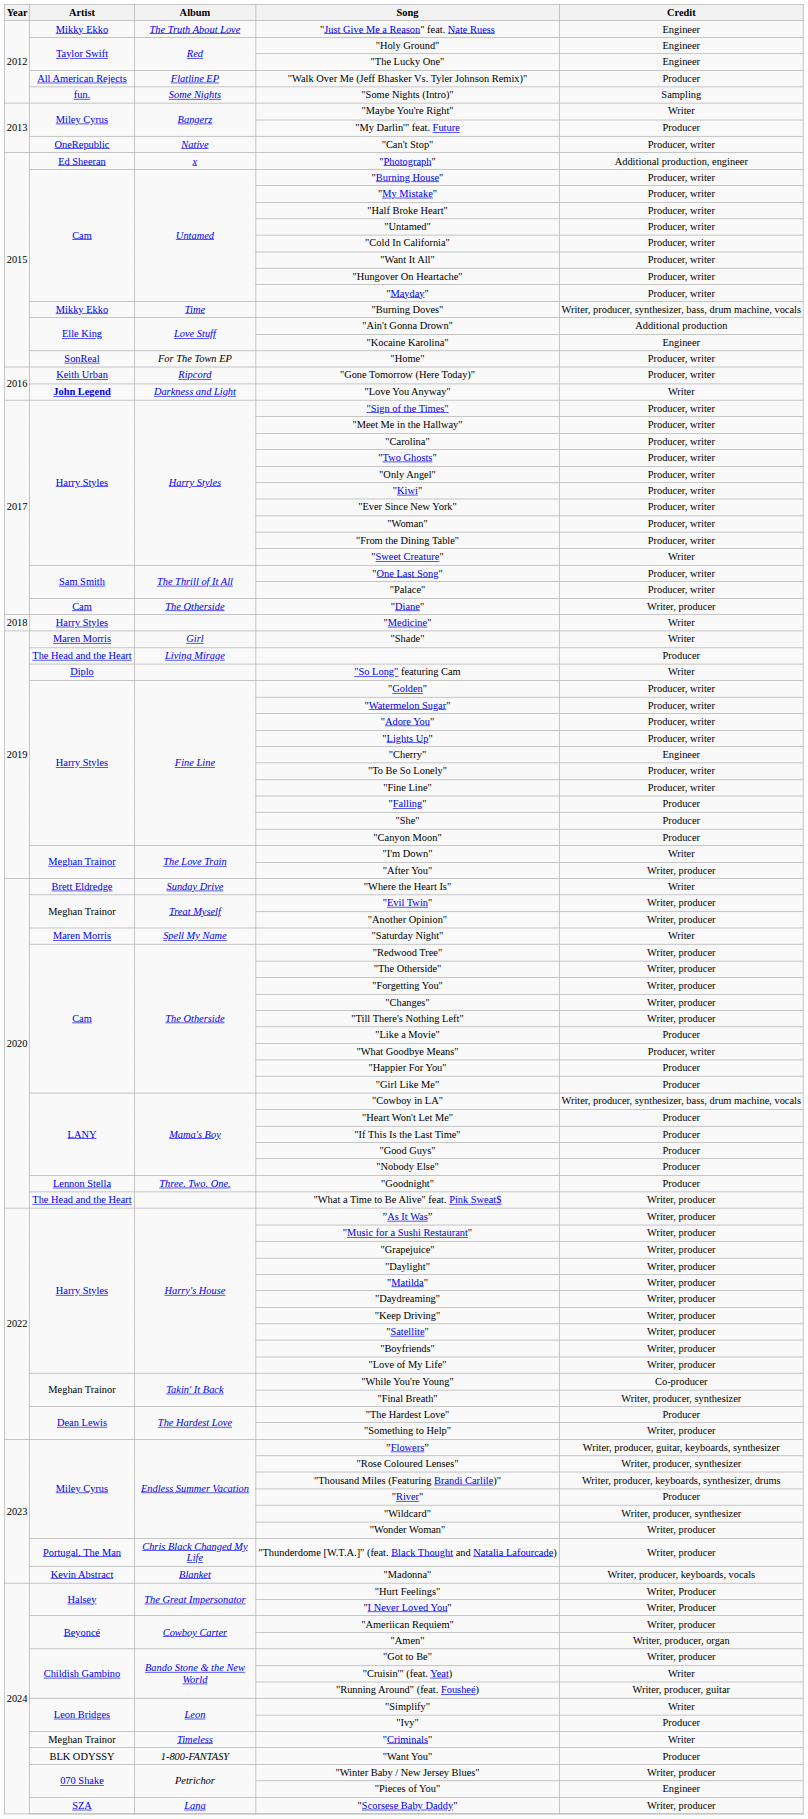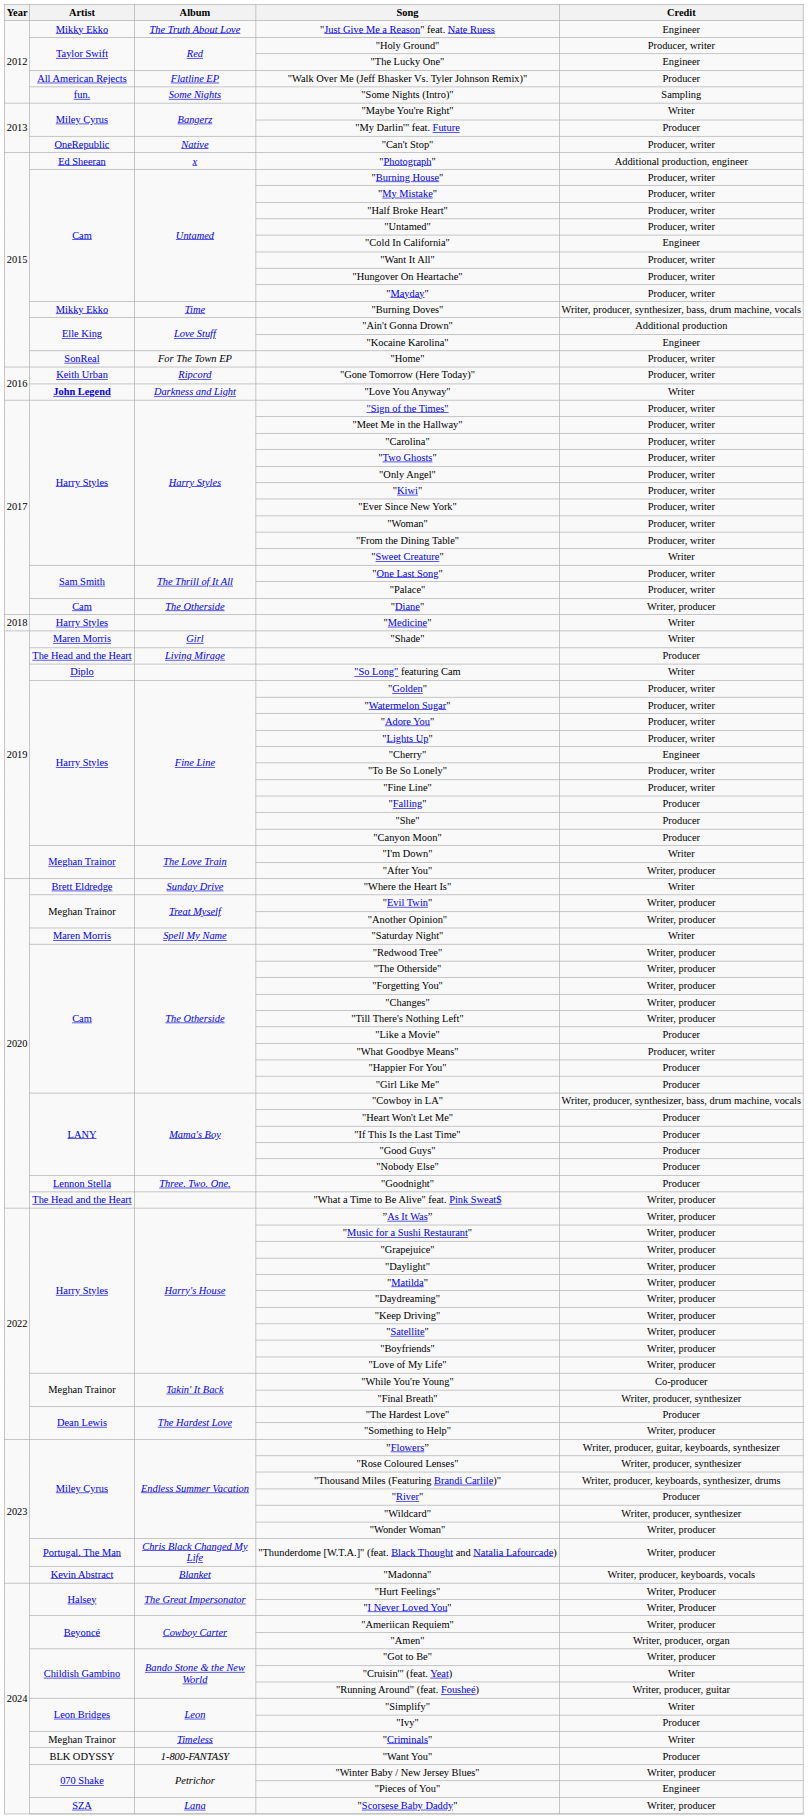 <table class="wikitable plainrowheaders" style="text-align:center;">
 <tr>
 <th scope="col">Year</th>
 <th scope="col">Artist</th>
 <th scope="col" style="width:180px;">Album</th>
 <th scope="col">Song</th>
 <th scope="col">Credit</th>
 </tr>
 <tr>
 <td rowspan="5">2012</td>
 <td><a href='#'>Mikky Ekko</a></td>
 <td><em><a href='#'>The Truth About Love</a></em></td>
 <td>"<a href='#'>Just Give Me a Reason</a>" feat. <a href='#'>Nate Ruess</a></td>
 <td>Engineer</td>
 </tr>
 <tr>
 <td rowspan="2"><a href='#'>Taylor Swift</a></td>
 <td rowspan="2"><em><a href='#'>Red</a></em></td>
 <td>"Holy Ground"</td>
-<td>Engineer</td>
+<td>Producer, writer</td>
 </tr>
 <tr>
 <td>"The Lucky One"</td>
 <td>Engineer</td>
 </tr>
 <tr>
 <td><a href='#'>All American Rejects</a></td>
 <td><em><a href='#'>Flatline EP</a></em></td>
 <td>"Walk Over Me (Jeff Bhasker Vs. Tyler Johnson Remix)"</td>
 <td>Producer</td>
 </tr>
 <tr>
 <td><a href='#'>fun.</a></td>
 <td><a href='#'><em>Some Nights</em></a></td>
 <td>"Some Nights (Intro)"</td>
 <td>Sampling</td>
 </tr>
 <tr>
 <td rowspan="3">2013</td>
 <td rowspan="2"><a href='#'>Miley Cyrus</a></td>
 <td rowspan="2"><em><a href='#'>Bangerz</a></em></td>
 <td>"Maybe You're Right"</td>
 <td>Writer</td>
 </tr>
 <tr>
 <td>"My Darlin'" feat. <a href='#'>Future</a></td>
 <td>Producer</td>
 </tr>
 <tr>
 <td><a href='#'>OneRepublic</a></td>
 <td><em><a href='#'>Native</a></em></td>
 <td>"Can't Stop"</td>
 <td>Producer, writer</td>
 </tr>
 <tr>
 <td rowspan="13">2015</td>
 <td><a href='#'>Ed Sheeran</a></td>
 <td><a href='#'><em>x</em></a></td>
 <td>"<a href='#'>Photograph</a>"</td>
 <td>Additional production, engineer</td>
 </tr>
 <tr>
 <td rowspan="8"><a href='#'>Cam</a></td>
 <td rowspan="8"><em><a href='#'>Untamed</a></em></td>
 <td>"<a href='#'>Burning House</a>"</td>
 <td>Producer, writer</td>
 </tr>
 <tr>
 <td>"<a href='#'>My Mistake</a>"</td>
 <td>Producer, writer</td>
 </tr>
 <tr>
 <td>"Half Broke Heart"</td>
 <td>Producer, writer</td>
 </tr>
 <tr>
 <td>"Untamed"</td>
 <td>Producer, writer</td>
 </tr>
 <tr>
 <td>"Cold In California"</td>
-<td>Producer, writer</td>
+<td>Engineer</td>
 </tr>
 <tr>
 <td>"Want It All"</td>
 <td>Producer, writer</td>
 </tr>
 <tr>
 <td>"Hungover On Heartache"</td>
 <td>Producer, writer</td>
 </tr>
 <tr>
 <td>"<a href='#'>Mayday</a>"</td>
 <td>Producer, writer</td>
 </tr>
 <tr>
 <td><a href='#'>Mikky Ekko</a></td>
 <td><a href='#'><em>Time</em></a></td>
 <td>"Burning Doves"</td>
 <td>Writer, producer, synthesizer, bass, drum machine, vocals</td>
 </tr>
 <tr>
 <td rowspan="2"><a href='#'>Elle King</a></td>
 <td rowspan="2"><em><a href='#'>Love Stuff</a></em></td>
 <td>"Ain't Gonna Drown"</td>
 <td>Additional production</td>
 </tr>
 <tr>
 <td>"Kocaine Karolina"</td>
 <td>Engineer</td>
 </tr>
 <tr>
 <td><a href='#'>SonReal</a></td>
 <td><em>For The Town EP</em></td>
 <td>"Home"</td>
 <td>Producer, writer</td>
 </tr>
 <tr>
 <td rowspan="2">2016</td>
 <td><a href='#'>Keith Urban</a></td>
 <td><em><a href='#'>Ripcord</a></em></td>
 <td>"Gone Tomorrow (Here Today)"</td>
 <td>Producer, writer</td>
 </tr>
 <tr>
 <td><strong><a href='#'>John Legend</a></strong></td>
 <td><em><a href='#'>Darkness and Light</a></em></td>
 <td>"Love You Anyway"</td>
 <td>Writer</td>
 </tr>
 <tr>
 <td rowspan="13">2017</td>
 <td rowspan="10"><a href='#'>Harry Styles</a></td>
 <td rowspan="10"><a href='#'><em>Harry Styles</em></a></td>
 <td><a href='#'>"Sign of the Times"</a></td>
 <td>Producer, writer</td>
 </tr>
 <tr>
 <td>"Meet Me in the Hallway"</td>
 <td>Producer, writer</td>
 </tr>
 <tr>
 <td>"Carolina"</td>
 <td>Producer, writer</td>
 </tr>
 <tr>
 <td>"<a href='#'>Two Ghosts</a>"</td>
 <td>Producer, writer</td>
 </tr>
 <tr>
 <td>"Only Angel"</td>
 <td>Producer, writer</td>
 </tr>
 <tr>
 <td>"<a href='#'>Kiwi</a>"</td>
 <td>Producer, writer</td>
 </tr>
 <tr>
 <td>"Ever Since New York"</td>
 <td>Producer, writer</td>
 </tr>
 <tr>
 <td>"Woman"</td>
 <td>Producer, writer</td>
 </tr>
 <tr>
 <td>"From the Dining Table"</td>
 <td>Producer, writer</td>
 </tr>
 <tr>
 <td>"<a href='#'>Sweet Creature</a>"</td>
 <td>Writer</td>
 </tr>
 <tr>
 <td rowspan="2"><a href='#'>Sam Smith</a></td>
 <td rowspan="2"><a href='#'><em>The Thrill of It All</em></a></td>
 <td>"<a href='#'>One Last Song</a>"</td>
 <td>Producer, writer</td>
 </tr>
 <tr>
 <td>"Palace"</td>
 <td>Producer, writer</td>
 </tr>
 <tr>
 <td><a href='#'>Cam</a></td>
 <td><em><a href='#'>The Otherside</a></em></td>
 <td>"<a href='#'>Diane</a>"</td>
 <td>Writer, producer</td>
 </tr>
 <tr>
 <td>2018</td>
 <td><a href='#'>Harry Styles</a></td>
 <td></td>
 <td>"<a href='#'>Medicine</a>"</td>
 <td>Writer</td>
 </tr>
 <tr>
 <td rowspan="15">2019</td>
 <td><a href='#'>Maren Morris</a></td>
 <td><em><a href='#'>Girl</a></em></td>
 <td>"Shade"</td>
 <td>Writer</td>
 </tr>
 <tr>
 <td><a href='#'>The Head and the Heart</a></td>
 <td><em><a href='#'>Living Mirage</a></em></td>
 <td></td>
 <td>Producer</td>
 </tr>
 <tr>
 <td><a href='#'>Diplo</a></td>
 <td></td>
 <td><a href='#'>"So Long"</a> featuring Cam</td>
 <td>Writer</td>
 </tr>
 <tr>
 <td rowspan="10"><a href='#'>Harry Styles</a></td>
 <td rowspan="10"><em><a href='#'>Fine Line</a></em></td>
 <td>"<a href='#'>Golden</a>"</td>
 <td>Producer, writer</td>
 </tr>
 <tr>
 <td>"<a href='#'>Watermelon Sugar</a>"</td>
 <td>Producer, writer</td>
 </tr>
 <tr>
 <td>"<a href='#'>Adore You</a>"</td>
 <td>Producer, writer</td>
 </tr>
 <tr>
 <td>"<a href='#'>Lights Up</a>"</td>
 <td>Producer, writer</td>
 </tr>
 <tr>
 <td>"Cherry"</td>
 <td>Engineer</td>
 </tr>
 <tr>
 <td>"To Be So Lonely"</td>
 <td>Producer, writer</td>
 </tr>
 <tr>
 <td>"Fine Line"</td>
 <td>Producer, writer</td>
 </tr>
 <tr>
 <td>"<a href='#'>Falling</a>"</td>
 <td>Producer</td>
 </tr>
 <tr>
 <td>"She"</td>
 <td>Producer</td>
 </tr>
 <tr>
 <td>"Canyon Moon"</td>
 <td>Producer</td>
 </tr>
 <tr>
 <td rowspan="2"><a href='#'>Meghan Trainor</a></td>
 <td rowspan="2"><em><a href='#'>The Love Train</a></em></td>
 <td>"I'm Down"</td>
 <td>Writer</td>
 </tr>
 <tr>
 <td>"After You"</td>
 <td>Writer, producer</td>
 </tr>
 <tr>
 <td rowspan="20">2020</td>
 <td><a href='#'>Brett Eldredge</a></td>
 <td><em><a href='#'>Sunday Drive</a></em></td>
 <td>"Where the Heart Is"</td>
 <td>Writer</td>
 </tr>
 <tr>
 <td rowspan="2">Meghan Trainor</td>
 <td rowspan="2"><em><a href='#'>Treat Myself</a></em></td>
 <td>"<a href='#'>Evil Twin</a>"</td>
 <td>Writer, producer</td>
 </tr>
 <tr>
 <td>"Another Opinion"</td>
 <td>Writer, producer</td>
 </tr>
 <tr>
 <td><a href='#'>Maren Morris</a></td>
 <td><em><a href='#'>Spell My Name</a></em></td>
 <td>"Saturday Night"</td>
 <td>Writer</td>
 </tr>
 <tr>
 <td rowspan="9"><a href='#'>Cam</a></td>
 <td rowspan="9"><em><a href='#'>The Otherside</a></em></td>
 <td>"Redwood Tree"</td>
 <td>Writer, producer</td>
 </tr>
 <tr>
 <td>"The Otherside"</td>
 <td>Writer, producer</td>
 </tr>
 <tr>
 <td>"Forgetting You"</td>
 <td>Writer, producer</td>
 </tr>
 <tr>
 <td>"Changes"</td>
 <td>Writer, producer</td>
 </tr>
 <tr>
 <td>"Till There's Nothing Left"</td>
 <td>Writer, producer</td>
 </tr>
 <tr>
 <td>"Like a Movie"</td>
 <td>Producer</td>
 </tr>
 <tr>
 <td>"What Goodbye Means"</td>
 <td>Producer, writer</td>
 </tr>
 <tr>
 <td>"Happier For You"</td>
 <td>Producer</td>
 </tr>
 <tr>
 <td>"Girl Like Me"</td>
 <td>Producer</td>
 </tr>
 <tr>
 <td rowspan="5"><a href='#'>LANY</a></td>
 <td rowspan="5"><em><a href='#'>Mama's Boy</a></em></td>
 <td>"Cowboy in LA"</td>
 <td>Writer, producer, synthesizer, bass, drum machine, vocals</td>
 </tr>
 <tr>
 <td>"Heart Won't Let Me"</td>
 <td>Producer</td>
 </tr>
 <tr>
 <td>"If This Is the Last Time"</td>
 <td>Producer</td>
 </tr>
 <tr>
 <td>"Good Guys"</td>
 <td>Producer</td>
 </tr>
 <tr>
 <td>"Nobody Else"</td>
 <td>Producer</td>
 </tr>
 <tr>
 <td><a href='#'>Lennon Stella</a></td>
 <td><em><a href='#'>Three. Two. One.</a></em></td>
 <td>"Goodnight"</td>
 <td>Producer</td>
 </tr>
 <tr>
 <td><a href='#'>The Head and the Heart</a></td>
 <td></td>
 <td>"What a Time to Be Alive" feat. <a href='#'>Pink Sweat$</a></td>
 <td>Writer, producer</td>
 </tr>
 <tr>
 <td rowspan="14">2022</td>
 <td rowspan="10"><a href='#'>Harry Styles</a></td>
 <td rowspan="10"><em><a href='#'>Harry's House</a></em></td>
 <td>”<a href='#'>As It Was</a>”</td>
 <td>Writer, producer</td>
 </tr>
 <tr>
 <td>"<a href='#'>Music for a Sushi Restaurant</a>"</td>
 <td>Writer, producer</td>
 </tr>
 <tr>
 <td>"Grapejuice"</td>
 <td>Writer, producer</td>
 </tr>
 <tr>
 <td>"Daylight"</td>
 <td>Writer, producer</td>
 </tr>
 <tr>
 <td>"<a href='#'>Matilda</a>"</td>
 <td>Writer, producer</td>
 </tr>
 <tr>
 <td>"Daydreaming"</td>
 <td>Writer, producer</td>
 </tr>
 <tr>
 <td>"Keep Driving"</td>
 <td>Writer, producer</td>
 </tr>
 <tr>
 <td>"<a href='#'>Satellite</a>"</td>
 <td>Writer, producer</td>
 </tr>
 <tr>
 <td>"Boyfriends"</td>
 <td>Writer, producer</td>
 </tr>
 <tr>
 <td>"Love of My Life"</td>
 <td>Writer, producer</td>
 </tr>
 <tr>
 <td rowspan="2">Meghan Trainor</td>
 <td rowspan="2"><em><a href='#'>Takin' It Back</a></em></td>
 <td>"While You're Young"</td>
 <td>Co-producer</td>
 </tr>
 <tr>
 <td>"Final Breath"</td>
 <td>Writer, producer, synthesizer</td>
 </tr>
 <tr>
 <td rowspan="2"><a href='#'>Dean Lewis</a></td>
 <td rowspan="2"><em><a href='#'>The Hardest Love</a></em></td>
 <td>"The Hardest Love"</td>
 <td>Producer</td>
 </tr>
 <tr>
 <td>"Something to Help"</td>
 <td>Writer, producer</td>
 </tr>
 <tr>
 <td rowspan="8">2023</td>
 <td rowspan="6"><a href='#'>Miley Cyrus</a></td>
 <td rowspan="6"><em><a href='#'>Endless Summer Vacation</a></em></td>
 <td>”<a href='#'>Flowers</a>”</td>
 <td>Writer, producer, guitar, keyboards, synthesizer</td>
 </tr>
 <tr>
 <td>"Rose Coloured Lenses"</td>
 <td>Writer, producer, synthesizer</td>
 </tr>
 <tr>
 <td>"Thousand Miles (Featuring <a href='#'>Brandi Carlile</a>)"</td>
 <td>Writer, producer, keyboards, synthesizer, drums</td>
 </tr>
 <tr>
 <td>"<a href='#'>River</a>"</td>
 <td>Producer</td>
 </tr>
 <tr>
 <td>"Wildcard"</td>
 <td>Writer, producer, synthesizer</td>
 </tr>
 <tr>
 <td>"Wonder Woman"</td>
 <td>Writer, producer</td>
 </tr>
 <tr>
 <td><a href='#'>Portugal. The Man</a></td>
 <td><em><a href='#'>Chris Black Changed My Life</a></em></td>
 <td>"Thunderdome [W.T.A.]" (feat. <a href='#'>Black Thought</a> and <a href='#'>Natalia Lafourcade</a>)</td>
 <td>Writer, producer</td>
 </tr>
 <tr>
 <td><a href='#'>Kevin Abstract</a></td>
 <td><em><a href='#'>Blanket</a></em></td>
 <td>"Madonna"</td>
 <td>Writer, producer, keyboards, vocals</td>
 </tr>
 <tr>
 <td rowspan="15">2024</td>
 <td rowspan="2"><a href='#'>Halsey</a></td>
 <td rowspan="2"><em><a href='#'>The Great Impersonator</a></em></td>
 <td>"Hurt Feelings"</td>
 <td>Writer, Producer</td>
 </tr>
 <tr>
 <td>"<a href='#'>I Never Loved You</a>"</td>
 <td>Writer, Producer</td>
 </tr>
 <tr>
 <td rowspan="2"><a href='#'>Beyoncé</a></td>
 <td rowspan="2"><em><a href='#'>Cowboy Carter</a></em></td>
 <td>"Ameriican Requiem"</td>
 <td>Writer, producer</td>
 </tr>
 <tr>
 <td>"Amen"</td>
 <td>Writer, producer, organ</td>
 </tr>
 <tr>
 <td rowspan="3"><a href='#'>Childish Gambino</a></td>
 <td rowspan="3"><em><a href='#'>Bando Stone & the New World</a></em></td>
 <td>"Got to Be"</td>
 <td>Writer, producer</td>
 </tr>
 <tr>
 <td>"Cruisin'" (feat. <a href='#'>Yeat</a>)</td>
 <td>Writer</td>
 </tr>
 <tr>
 <td>"Running Around" (feat. <a href='#'>Fousheé</a>)</td>
 <td>Writer, producer, guitar</td>
 </tr>
 <tr>
 <td rowspan="2"><a href='#'>Leon Bridges</a></td>
 <td rowspan="2"><em><a href='#'>Leon</a></em></td>
 <td>"Simplify"</td>
 <td>Writer</td>
 </tr>
 <tr>
 <td>"Ivy"</td>
 <td>Producer</td>
 </tr>
 <tr>
 <td>Meghan Trainor</td>
 <td><em><a href='#'>Timeless</a></em></td>
 <td>"<a href='#'>Criminals</a>"</td>
 <td>Writer</td>
 </tr>
 <tr>
 <td>BLK ODYSSY</td>
 <td><em>1-800-FANTASY</em></td>
 <td>"Want You"</td>
 <td>Producer</td>
 </tr>
 <tr>
 <td rowspan="2"><a href='#'>070 Shake</a></td>
 <td rowspan="2"><em>Petrichor</em></td>
 <td>"Winter Baby / New Jersey Blues"</td>
 <td>Writer, producer</td>
 </tr>
 <tr>
 <td>"Pieces of You"</td>
 <td>Engineer</td>
 </tr>
 <tr>
 <td><a href='#'>SZA</a></td>
 <td><em><a href='#'>Lana</a></em></td>
 <td>"<a href='#'>Scorsese Baby Daddy</a>"</td>
 <td>Writer, producer</td>
 </tr>
 <tr>
 </tr>
 </table>
